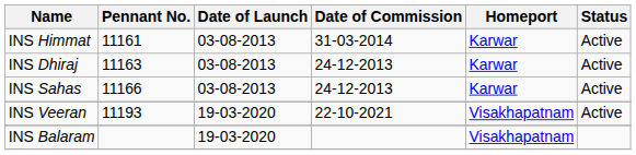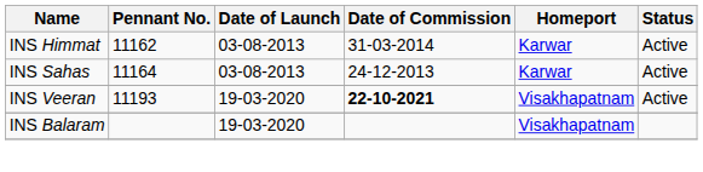 <table class="wikitable">
 <tr>
 <th>Name</th>
 <th>Pennant No.</th>
 <th>Date of Launch</th>
 <th>Date of Commission</th>
 <th>Homeport</th>
 <th>Status</th>
 </tr>
 <tr>
 <td>INS <em>Himmat</em></td>
-<td>11161</td>
+<td>11162</td>
 <td>03-08-2013</td>
 <td>31-03-2014</td>
 <td><a href='#'>Karwar</a></td>
 <td>Active </td>
 </tr>
 <tr>
-<td>INS <em>Dhiraj</em></td>
-<td>11163</td>
-<td>03-08-2013</td>
-<td>24-12-2013</td>
-<td><a href='#'>Karwar</a></td>
-<td>Active</td>
-</tr>
-<tr>
 <td>INS <em>Sahas</em></td>
-<td>11166</td>
+<td>11164</td>
 <td>03-08-2013</td>
 <td>24-12-2013</td>
 <td><a href='#'>Karwar</a></td>
 <td>Active</td>
 </tr>
 <tr>
 </tr>
 <tr>
 <td>INS <em>Veeran</em></td>
 <td>11193</td>
 <td>19-03-2020</td>
-<td>22-10-2021</td>
+<td><strong>22-10-2021</strong></td>
 <td><a href='#'>Visakhapatnam</a></td>
 <td>Active</td>
 </tr>
 <tr>
 </tr>
 <tr>
 <td>INS <em>Balaram</em></td>
 <td></td>
 <td>19-03-2020</td>
 <td></td>
 <td><a href='#'>Visakhapatnam</a></td>
 <td></td>
 </tr>
 <tr>
 </tr>
 </table>
